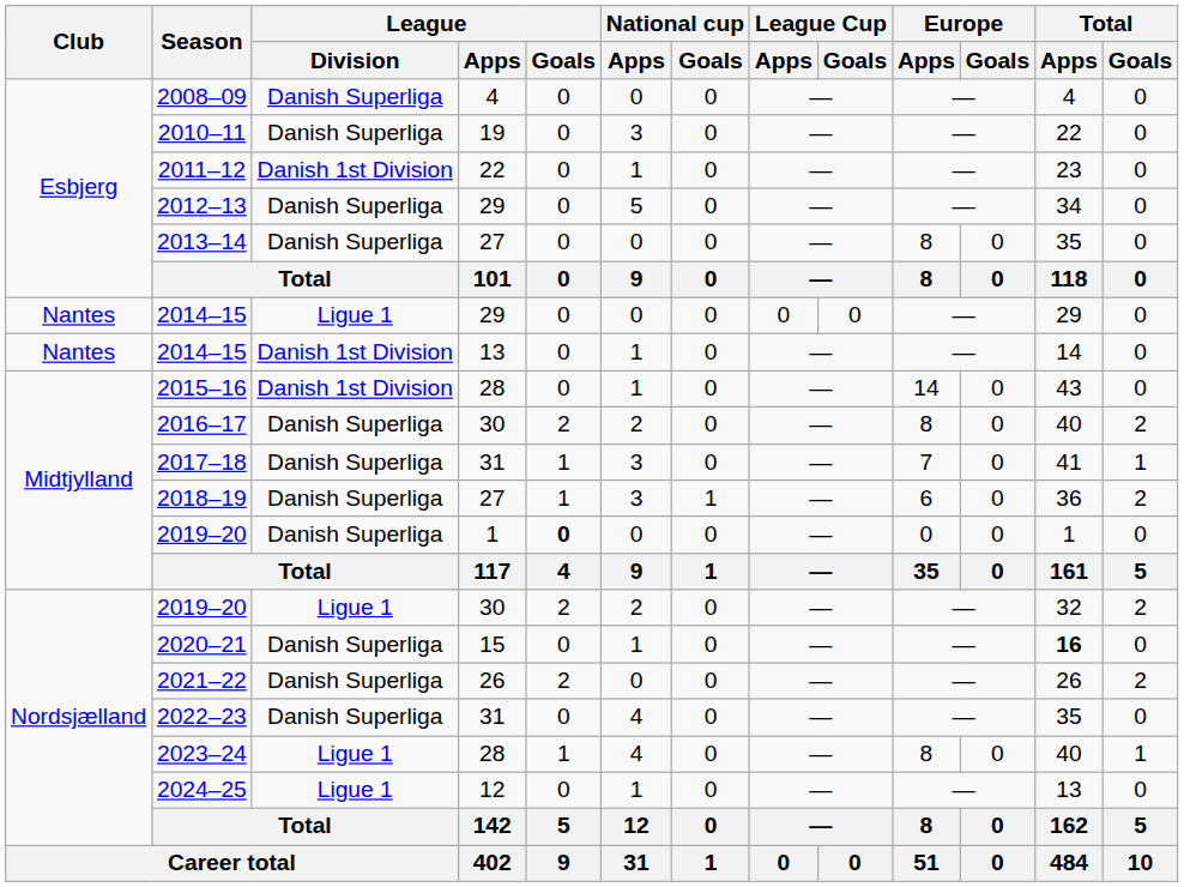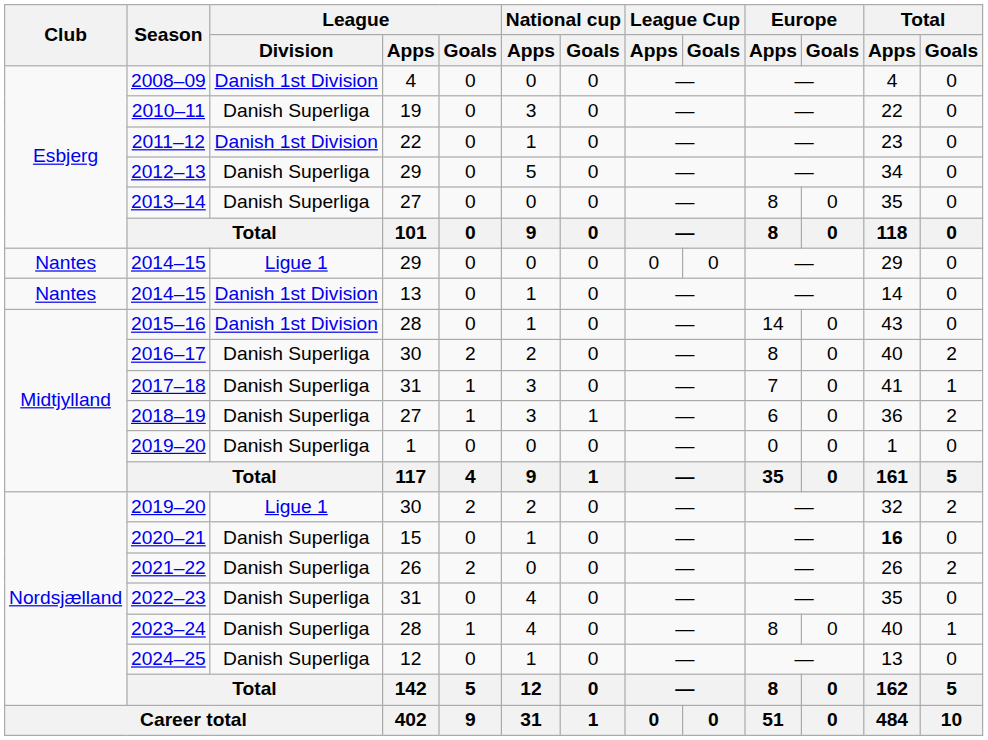 <table class="wikitable" style="text-align:center">
 <tr>
 <th rowspan="2">Club</th>
 <th rowspan="2">Season</th>
 <th colspan="3">League</th>
 <th colspan="2">National cup</th>
 <th colspan="2">League Cup</th>
 <th colspan="2">Europe</th>
 <th colspan="2">Total</th>
 </tr>
 <tr>
 <th>Division</th>
 <th>Apps</th>
 <th>Goals</th>
 <th>Apps</th>
 <th>Goals</th>
 <th>Apps</th>
 <th>Goals</th>
 <th>Apps</th>
 <th>Goals</th>
 <th>Apps</th>
 <th>Goals</th>
 </tr>
 <tr>
 <td rowspan=6><a href='#'>Esbjerg</a></td>
 <td><a href='#'>2008–09</a></td>
-<td><a href='#'>Danish Superliga</a></td>
+<td><a href='#'>Danish 1st Division</a></td>
 <td>4</td>
 <td>0</td>
 <td>0</td>
 <td>0</td>
 <td colspan="2">—</td>
 <td colspan="2">—</td>
 <td>4</td>
 <td>0</td>
 </tr>
 <tr>
 <td><a href='#'>2010–11</a></td>
 <td>Danish Superliga</td>
 <td>19</td>
 <td>0</td>
 <td>3</td>
 <td>0</td>
 <td colspan="2">—</td>
 <td colspan="2">—</td>
 <td>22</td>
 <td>0</td>
 </tr>
 <tr>
 <td><a href='#'>2011–12</a></td>
 <td><a href='#'>Danish 1st Division</a></td>
 <td>22</td>
 <td>0</td>
 <td>1</td>
 <td>0</td>
 <td colspan="2">—</td>
 <td colspan="2">—</td>
 <td>23</td>
 <td>0</td>
 </tr>
 <tr>
 <td><a href='#'>2012–13</a></td>
 <td>Danish Superliga</td>
 <td>29</td>
 <td>0</td>
 <td>5</td>
 <td>0</td>
 <td colspan="2">—</td>
 <td colspan="2">—</td>
 <td>34</td>
 <td>0</td>
 </tr>
 <tr>
 <td><a href='#'>2013–14</a></td>
 <td>Danish Superliga</td>
 <td>27</td>
 <td>0</td>
 <td>0</td>
 <td>0</td>
 <td colspan="2">—</td>
 <td>8</td>
 <td>0</td>
 <td>35</td>
 <td>0</td>
 </tr>
 <tr>
 <th colspan=2>Total</th>
 <th>101</th>
 <th>0</th>
 <th>9</th>
 <th>0</th>
 <th colspan="2">—</th>
 <th>8</th>
 <th>0</th>
 <th>118</th>
 <th>0</th>
 </tr>
 <tr>
 <td><a href='#'>Nantes</a></td>
 <td><a href='#'>2014–15</a></td>
 <td><a href='#'>Ligue 1</a></td>
 <td>29</td>
 <td>0</td>
 <td>0</td>
 <td>0</td>
 <td>0</td>
 <td>0</td>
 <td colspan="2">—</td>
 <td>29</td>
 <td>0</td>
 </tr>
 <tr>
 <td><a href='#'>Nantes</a></td>
 <td><a href='#'>2014–15</a></td>
 <td><a href='#'>Danish 1st Division</a></td>
 <td>13</td>
 <td>0</td>
 <td>1</td>
 <td>0</td>
 <td colspan="2">—</td>
 <td colspan="2">—</td>
 <td>14</td>
 <td>0</td>
 </tr>
 <tr>
 <td rowspan=6><a href='#'>Midtjylland</a></td>
 <td><a href='#'>2015–16</a></td>
 <td><a href='#'>Danish 1st Division</a></td>
 <td>28</td>
 <td>0</td>
 <td>1</td>
 <td>0</td>
 <td colspan=2>—</td>
 <td>14</td>
 <td>0</td>
 <td>43</td>
 <td>0</td>
 </tr>
 <tr>
 <td><a href='#'>2016–17</a></td>
 <td>Danish Superliga</td>
 <td>30</td>
 <td>2</td>
 <td>2</td>
 <td>0</td>
 <td colspan="2">—</td>
 <td>8</td>
 <td>0</td>
 <td>40</td>
 <td>2</td>
 </tr>
 <tr>
 <td><a href='#'>2017–18</a></td>
 <td>Danish Superliga</td>
 <td>31</td>
 <td>1</td>
 <td>3</td>
 <td>0</td>
 <td colspan="2">—</td>
 <td>7</td>
 <td>0</td>
 <td>41</td>
 <td>1</td>
 </tr>
 <tr>
 <td><a href='#'>2018–19</a></td>
 <td>Danish Superliga</td>
 <td>27</td>
 <td>1</td>
 <td>3</td>
 <td>1</td>
 <td colspan="2">—</td>
 <td>6</td>
 <td>0</td>
 <td>36</td>
 <td>2</td>
 </tr>
 <tr>
 <td><a href='#'>2019–20</a></td>
 <td>Danish Superliga</td>
 <td>1</td>
-<td><strong>0</strong></td>
+<td>0</td>
 <td>0</td>
 <td>0</td>
 <td colspan="2">—</td>
 <td>0</td>
 <td>0</td>
 <td>1</td>
 <td>0</td>
 </tr>
 <tr>
 <th colspan=2>Total</th>
 <th>117</th>
 <th>4</th>
 <th>9</th>
 <th>1</th>
 <th colspan="2">—</th>
 <th>35</th>
 <th>0</th>
 <th>161</th>
 <th>5</th>
 </tr>
 <tr>
 <td rowspan=7><a href='#'>Nordsjælland</a></td>
 <td><a href='#'>2019–20</a></td>
 <td><a href='#'>Ligue 1</a></td>
 <td>30</td>
 <td>2</td>
 <td>2</td>
 <td>0</td>
 <td colspan="2">—</td>
 <td colspan="2">—</td>
 <td>32</td>
 <td>2</td>
 </tr>
 <tr>
 <td><a href='#'>2020–21</a></td>
 <td>Danish Superliga</td>
 <td>15</td>
 <td>0</td>
 <td>1</td>
 <td>0</td>
 <td colspan="2">—</td>
 <td colspan="2">—</td>
 <td><strong>16</strong></td>
 <td>0</td>
 </tr>
 <tr>
 <td><a href='#'>2021–22</a></td>
 <td>Danish Superliga</td>
 <td>26</td>
 <td>2</td>
 <td>0</td>
 <td>0</td>
 <td colspan="2">—</td>
 <td colspan="2">—</td>
 <td>26</td>
 <td>2</td>
 </tr>
 <tr>
 <td><a href='#'>2022–23</a></td>
 <td>Danish Superliga</td>
 <td>31</td>
 <td>0</td>
 <td>4</td>
 <td>0</td>
 <td colspan="2">—</td>
 <td colspan="2">—</td>
 <td>35</td>
 <td>0</td>
 </tr>
 <tr>
 <td><a href='#'>2023–24</a></td>
-<td><a href='#'>Ligue 1</a></td>
+<td>Danish Superliga</td>
 <td>28</td>
 <td>1</td>
 <td>4</td>
 <td>0</td>
 <td colspan="2">—</td>
 <td>8</td>
 <td>0</td>
 <td>40</td>
 <td>1</td>
 </tr>
 <tr>
 <td><a href='#'>2024–25</a></td>
-<td><a href='#'>Ligue 1</a></td>
+<td>Danish Superliga</td>
 <td>12</td>
 <td>0</td>
 <td>1</td>
 <td>0</td>
 <td colspan="2">—</td>
 <td colspan="2">—</td>
 <td>13</td>
 <td>0</td>
 </tr>
 <tr>
 <th colspan=2>Total</th>
 <th>142</th>
 <th>5</th>
 <th>12</th>
 <th>0</th>
 <th colspan="2">—</th>
 <th>8</th>
 <th>0</th>
 <th>162</th>
 <th>5</th>
 </tr>
 <tr>
 <th colspan=3>Career total</th>
 <th>402</th>
 <th>9</th>
 <th>31</th>
 <th>1</th>
 <th>0</th>
 <th>0</th>
 <th>51</th>
 <th>0</th>
 <th>484</th>
 <th>10</th>
 </tr>
 </table>
